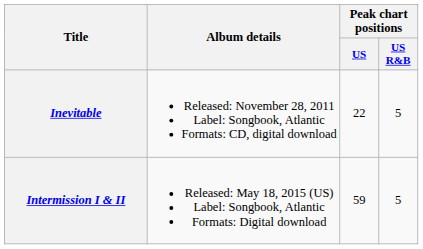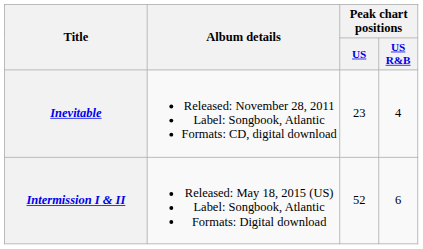 <table class="wikitable plainrowheaders" style="text-align:center;">
 <tr>
 <th scope="col" rowspan="2" style="width:11em;">Title</th>
 <th scope="col" rowspan="2">Album details</th>
 <th scope="col" colspan="6">Peak chart positions</th>
 </tr>
 <tr>
 <th scope="col" style="width:3em;font-size:90%;"><a href='#'>US</a><br></th>
 <th scope="col" style="width:3em;font-size:90%;"><a href='#'>US R&B</a><br></th>
 </tr>
 <tr>
 <th scope="row"><em><a href='#'>Inevitable</a></em></th>
 <td><br><ul><li>Released: November 28, 2011</li><li>Label: Songbook, Atlantic</li><li>Formats: CD, digital download</li></ul></td>
-<td>22</td>
-<td>5</td>
+<td>23</td>
+<td>4</td>
 </tr>
 <tr>
 <th scope="row"><em><a href='#'>Intermission I & II</a></em></th>
 <td><br><ul><li>Released: May 18, 2015 <span>(US)</span></li><li>Label: Songbook, Atlantic</li><li>Formats: Digital download</li></ul></td>
-<td>59</td>
-<td>5</td>
+<td>52</td>
+<td>6</td>
 </tr>
 </table>
